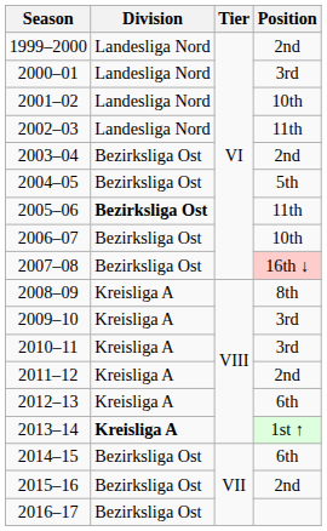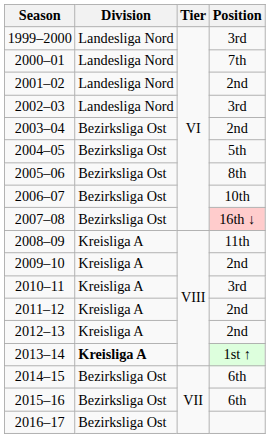 <table class="wikitable">
 <tr>
 <th>Season</th>
 <th>Division</th>
 <th>Tier</th>
 <th>Position</th>
 </tr>
 <tr align="center">
 <td>1999–2000</td>
 <td align="left">Landesliga Nord</td>
 <td rowspan=9>VI</td>
-<td>2nd</td>
+<td>3rd</td>
 </tr>
 <tr align="center">
 <td>2000–01</td>
 <td align="left">Landesliga Nord</td>
-<td>3rd</td>
+<td>7th</td>
 </tr>
 <tr align="center">
 <td>2001–02</td>
 <td align="left">Landesliga Nord</td>
-<td>10th</td>
+<td>2nd</td>
 </tr>
 <tr align="center">
 <td>2002–03</td>
 <td align="left">Landesliga Nord</td>
-<td>11th</td>
+<td>3rd</td>
 </tr>
 <tr align="center">
 <td>2003–04</td>
 <td align="left">Bezirksliga Ost</td>
 <td>2nd</td>
 </tr>
 <tr align="center">
 <td>2004–05</td>
 <td align="left">Bezirksliga Ost</td>
 <td>5th</td>
 </tr>
 <tr align="center">
 <td>2005–06</td>
-<td align="left"><strong>Bezirksliga Ost</strong></td>
-<td>11th</td>
+<td align="left">Bezirksliga Ost</td>
+<td>8th</td>
 </tr>
 <tr align="center">
 <td>2006–07</td>
 <td align="left">Bezirksliga Ost</td>
 <td>10th</td>
 </tr>
 <tr align="center">
 <td>2007–08</td>
 <td align="left">Bezirksliga Ost</td>
 <td bgcolor="#ffcccc">16th ↓</td>
 </tr>
 <tr align="center">
 <td>2008–09</td>
 <td align="left">Kreisliga A</td>
 <td rowspan=6>VIII</td>
-<td>8th</td>
+<td>11th</td>
 </tr>
 <tr align="center">
 <td>2009–10</td>
 <td align="left">Kreisliga A</td>
-<td>3rd</td>
+<td>2nd</td>
 </tr>
 <tr align="center">
 <td>2010–11</td>
 <td align="left">Kreisliga A</td>
 <td>3rd</td>
 </tr>
 <tr align="center">
 <td>2011–12</td>
 <td align="left">Kreisliga A</td>
 <td>2nd</td>
 </tr>
 <tr align="center">
 <td>2012–13</td>
 <td align="left">Kreisliga A</td>
-<td>6th</td>
+<td>2nd</td>
 </tr>
 <tr align="center">
 <td>2013–14</td>
 <td align="left"><strong>Kreisliga A</strong></td>
 <td bgcolor="#ddffdd">1st ↑</td>
 </tr>
 <tr align="center">
 <td>2014–15</td>
 <td align="left">Bezirksliga Ost</td>
 <td rowspan=3>VII</td>
 <td>6th</td>
 </tr>
 <tr align="center">
 <td>2015–16</td>
 <td align="left">Bezirksliga Ost</td>
-<td>2nd</td>
+<td>6th</td>
 </tr>
 <tr align="center">
 <td>2016–17</td>
 <td align="left">Bezirksliga Ost</td>
 <td></td>
 </tr>
 </table>
